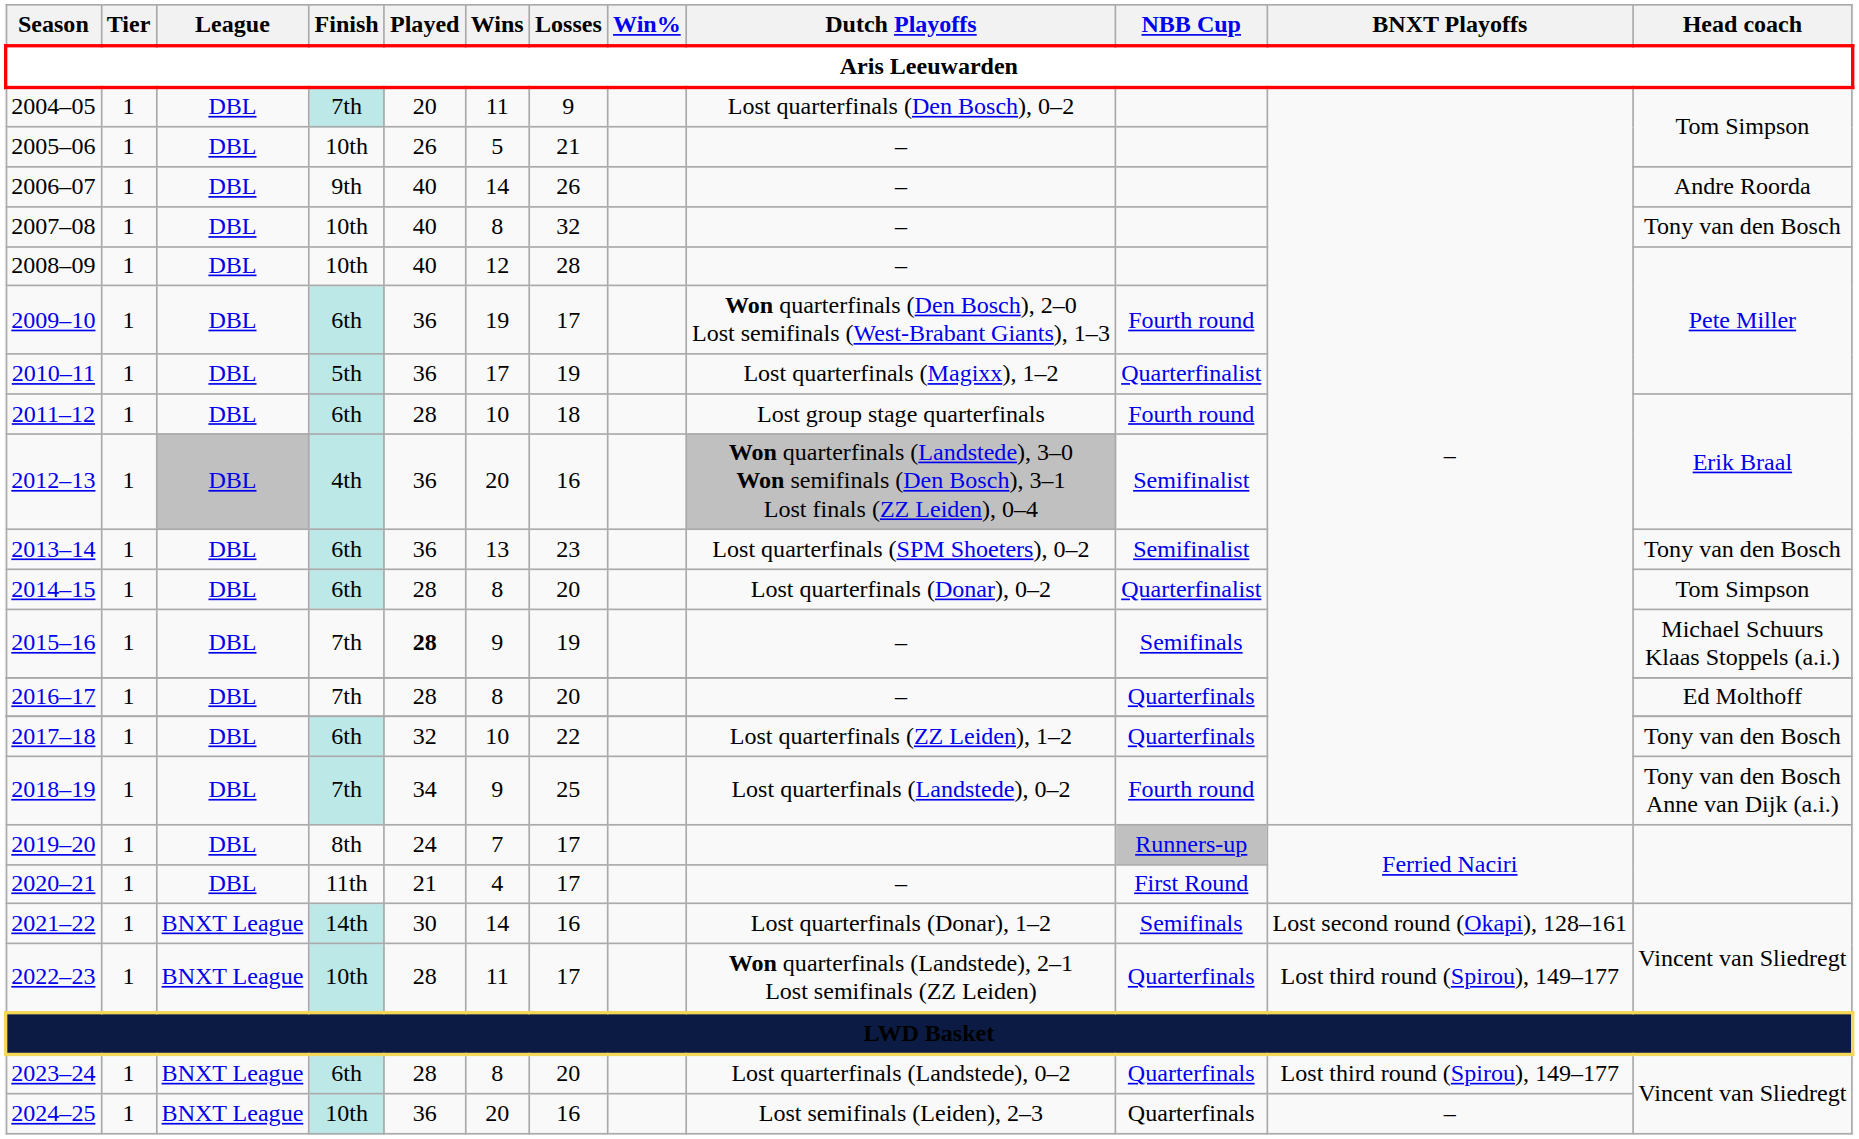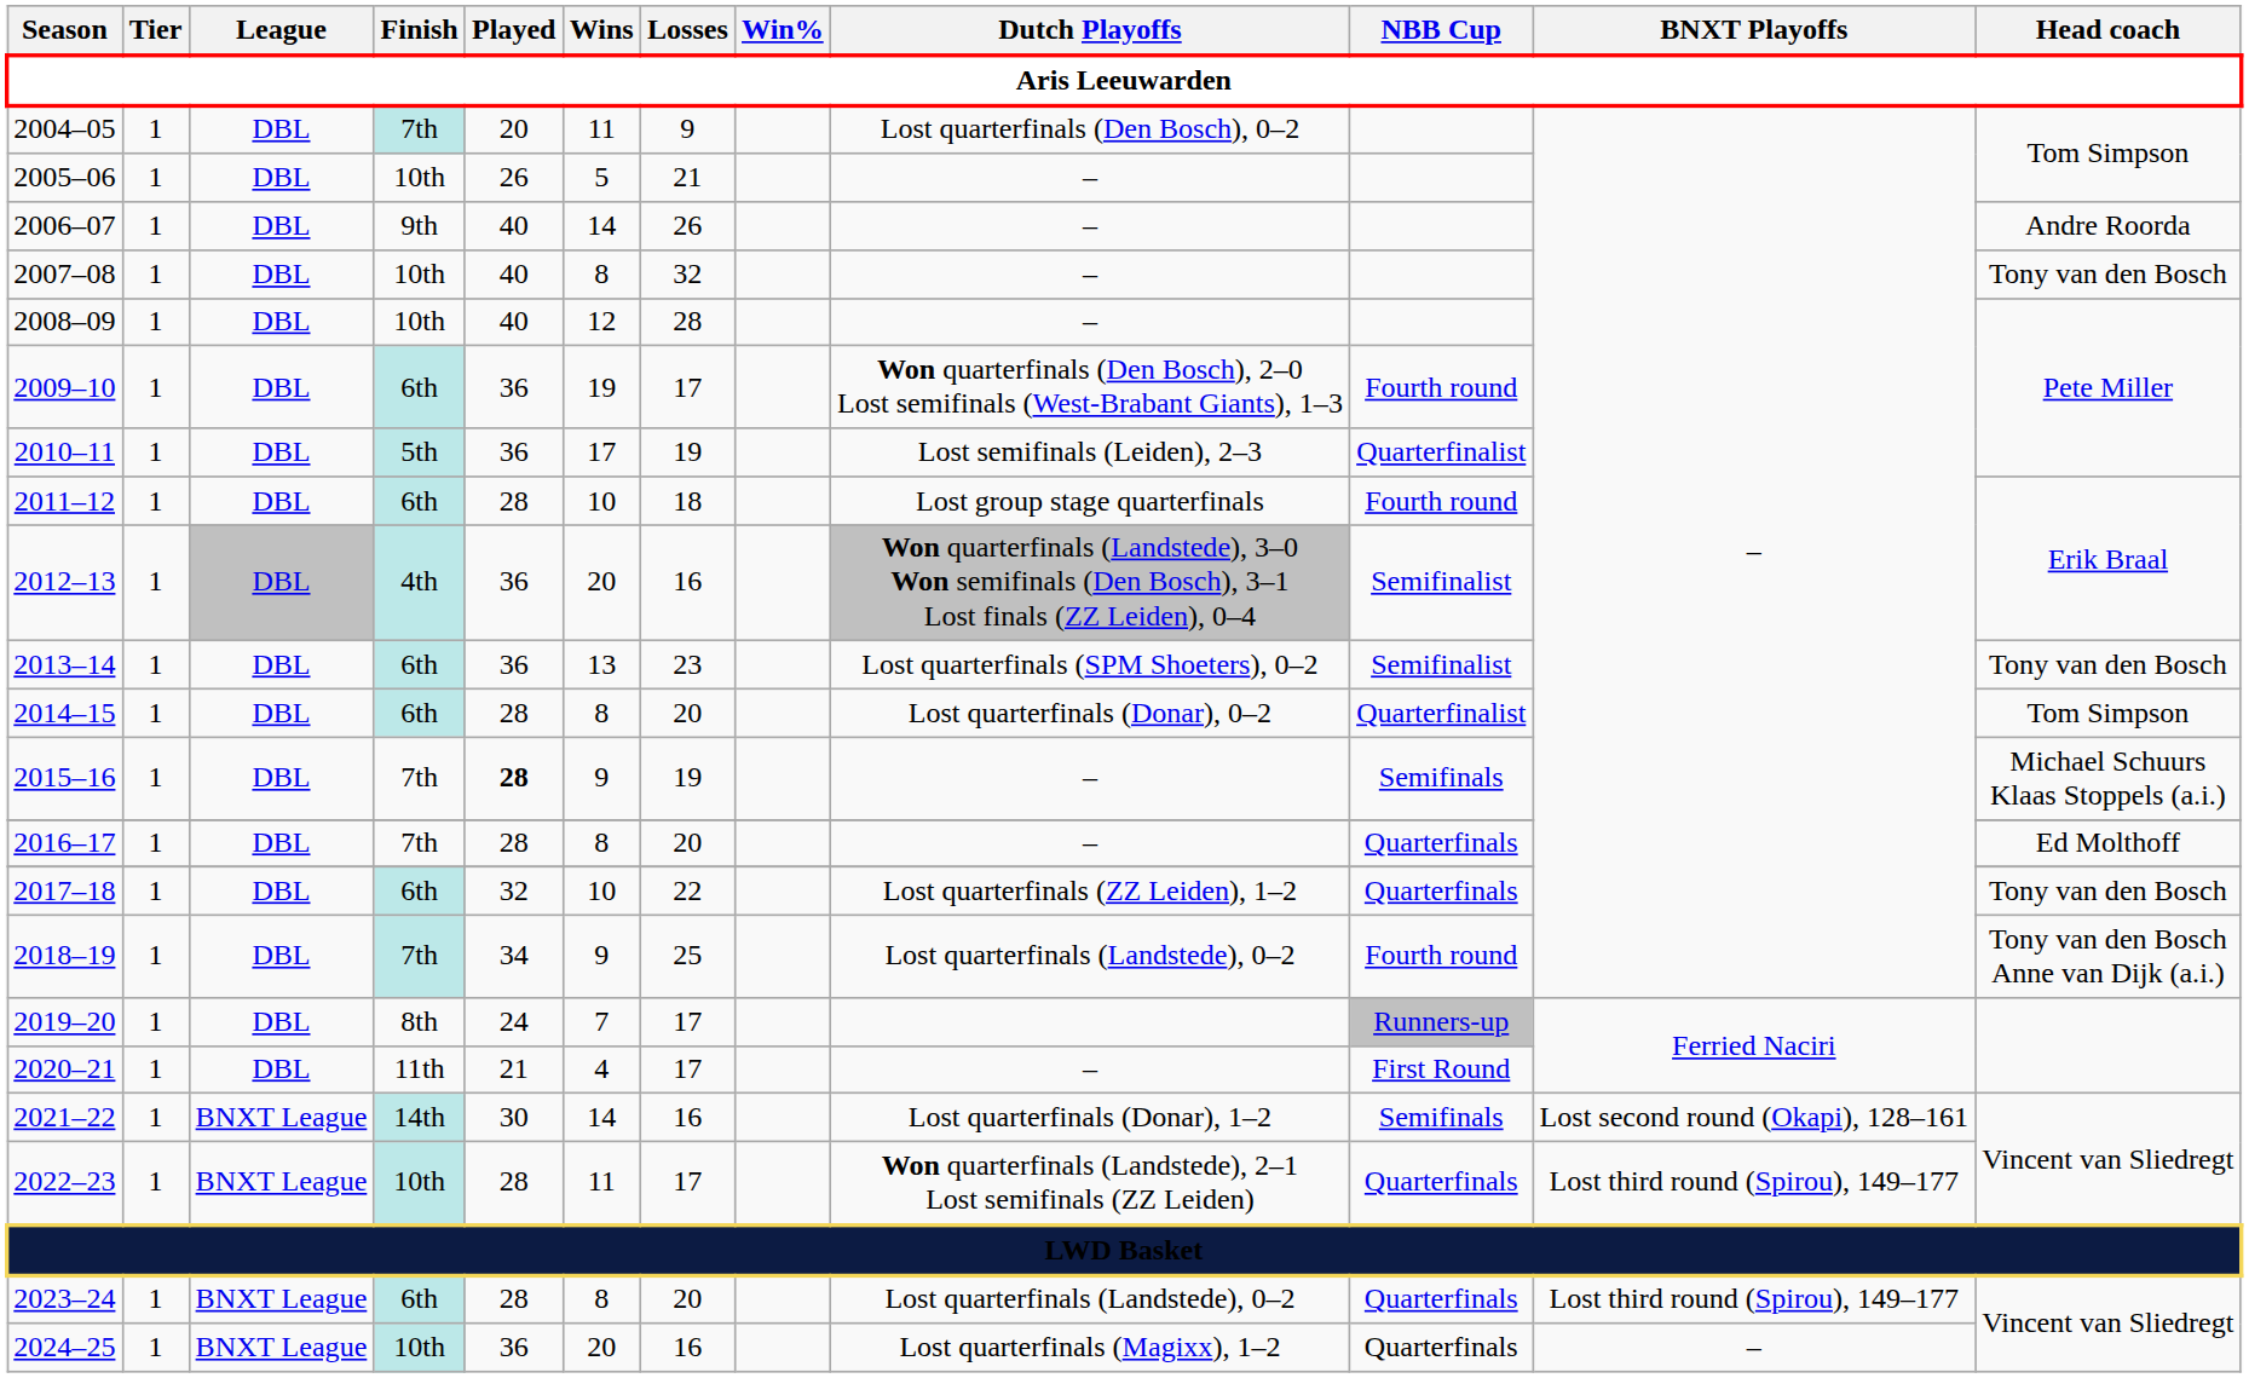 <table class="wikitable plainrowheaders" style="text-align:center; font-size:90%" summary="Season (sortable), Team, Conference, Conference finish (sortable), Division, Division finish (sortable), Wins (sortable), Losses (sortable), Win% (sortable), GB (sortable), Playoffs, Awards and Head coach">
 <tr>
 <th scope="col">Season</th>
 <th scope="col">Tier</th>
 <th scope="col">League</th>
 <th scope="col">Finish</th>
 <th scope="col">Played</th>
 <th scope="col">Wins</th>
 <th scope="col">Losses</th>
 <th scope="col"><a href='#'>Win%</a></th>
 <th scope="col" class="unsortable">Dutch <a href='#'>Playoffs</a></th>
 <th scope="col" class="unsortable"><a href='#'>NBB Cup</a></th>
 <th scope="col" class="unsortable">BNXT Playoffs</th>
 <th scope="col">Head coach</th>
 </tr>
 <tr>
 <td colspan="12" align=center style="border:2px solid red; background-color:white"><span><strong>Aris Leeuwarden</strong></span></td>
 </tr>
 <tr>
 <td>2004–05</td>
 <td>1</td>
 <td><a href='#'>DBL</a></td>
 <td bgcolor="bce8e8">7th</td>
 <td>20</td>
 <td>11</td>
 <td>9</td>
 <td></td>
 <td>Lost quarterfinals (<a href='#'>Den Bosch</a>), 0–2</td>
 <td></td>
 <td rowspan=17>–</td>
 <td rowspan=2>Tom Simpson</td>
 </tr>
 <tr>
 <td>2005–06</td>
 <td>1</td>
 <td><a href='#'>DBL</a></td>
 <td>10th</td>
 <td>26</td>
 <td>5</td>
 <td>21</td>
 <td></td>
 <td>–</td>
 <td></td>
 </tr>
 <tr>
 <td>2006–07</td>
 <td>1</td>
 <td><a href='#'>DBL</a></td>
 <td>9th</td>
 <td>40</td>
 <td>14</td>
 <td>26</td>
 <td></td>
 <td>–</td>
 <td></td>
 <td>Andre Roorda</td>
 </tr>
 <tr>
 <td>2007–08</td>
 <td>1</td>
 <td><a href='#'>DBL</a></td>
 <td>10th</td>
 <td>40</td>
 <td>8</td>
 <td>32</td>
 <td></td>
 <td>–</td>
 <td></td>
 <td>Tony van den Bosch</td>
 </tr>
 <tr>
 <td>2008–09</td>
 <td>1</td>
 <td><a href='#'>DBL</a></td>
 <td>10th</td>
 <td>40</td>
 <td>12</td>
 <td>28</td>
 <td></td>
 <td>–</td>
 <td></td>
 <td rowspan=3><a href='#'>Pete Miller</a></td>
 </tr>
 <tr>
 <td><a href='#'>2009–10</a></td>
 <td>1</td>
 <td><a href='#'>DBL</a></td>
 <td bgcolor=#bce8e8>6th</td>
 <td>36</td>
 <td>19</td>
 <td>17</td>
 <td></td>
 <td><strong>Won</strong> quarterfinals (<a href='#'>Den Bosch</a>), 2–0<br>Lost semifinals (<a href='#'>West-Brabant Giants</a>), 1–3</td>
 <td><a href='#'>Fourth round</a></td>
 </tr>
 <tr>
 <td><a href='#'>2010–11</a></td>
 <td>1</td>
 <td><a href='#'>DBL</a></td>
 <td bgcolor=#bce8e8>5th</td>
 <td>36</td>
 <td>17</td>
 <td>19</td>
 <td></td>
-<td>Lost quarterfinals (<a href='#'>Magixx</a>), 1–2</td>
+<td>Lost semifinals (Leiden), 2–3</td>
 <td><a href='#'>Quarterfinalist</a></td>
 </tr>
 <tr>
 <td><a href='#'>2011–12</a></td>
 <td>1</td>
 <td><a href='#'>DBL</a></td>
 <td bgcolor=#bce8e8>6th</td>
 <td>28</td>
 <td>10</td>
 <td>18</td>
 <td></td>
 <td>Lost group stage quarterfinals</td>
 <td><a href='#'>Fourth round</a></td>
 <td rowspan=2><a href='#'>Erik Braal</a></td>
 </tr>
 <tr>
 <td><a href='#'>2012–13</a></td>
 <td>1</td>
 <td bgcolor=silver><a href='#'>DBL</a></td>
 <td bgcolor=#bce8e8>4th</td>
 <td>36</td>
 <td>20</td>
 <td>16</td>
 <td></td>
 <td bgcolor=silver><strong>Won</strong> quarterfinals (<a href='#'>Landstede</a>), 3–0<br><strong>Won</strong> semifinals (<a href='#'>Den Bosch</a>), 3–1<br>Lost finals (<a href='#'>ZZ Leiden</a>), 0–4</td>
 <td><a href='#'>Semifinalist</a></td>
 </tr>
 <tr>
 <td><a href='#'>2013–14</a></td>
 <td>1</td>
 <td><a href='#'>DBL</a></td>
 <td bgcolor=#bce8e8>6th</td>
 <td>36</td>
 <td>13</td>
 <td>23</td>
 <td></td>
 <td>Lost quarterfinals (<a href='#'>SPM Shoeters</a>), 0–2</td>
 <td><a href='#'>Semifinalist</a></td>
 <td>Tony van den Bosch</td>
 </tr>
 <tr>
 <td><a href='#'>2014–15</a></td>
 <td>1</td>
 <td><a href='#'>DBL</a></td>
 <td bgcolor=#bce8e8>6th</td>
 <td>28</td>
 <td>8</td>
 <td>20</td>
 <td></td>
 <td>Lost quarterfinals (<a href='#'>Donar</a>), 0–2</td>
 <td><a href='#'>Quarterfinalist</a></td>
 <td>Tom Simpson</td>
 </tr>
 <tr>
 <td><a href='#'>2015–16</a></td>
 <td>1</td>
 <td><a href='#'>DBL</a></td>
 <td>7th</td>
 <td><strong>28</strong></td>
 <td>9</td>
 <td>19</td>
 <td></td>
 <td>–</td>
 <td><a href='#'>Semifinals</a></td>
 <td>Michael Schuurs<br>Klaas Stoppels (a.i.)</td>
 </tr>
 <tr>
 </tr>
 <tr>
 <td><a href='#'>2016–17</a></td>
 <td>1</td>
 <td><a href='#'>DBL</a></td>
 <td>7th</td>
 <td>28</td>
 <td>8</td>
 <td>20</td>
 <td></td>
 <td>–</td>
 <td><a href='#'>Quarterfinals</a></td>
 <td>Ed Molthoff</td>
 </tr>
 <tr>
 </tr>
 <tr>
 <td><a href='#'>2017–18</a></td>
 <td>1</td>
 <td><a href='#'>DBL</a></td>
 <td bgcolor=#bce8e8>6th</td>
 <td>32</td>
 <td>10</td>
 <td>22</td>
 <td></td>
 <td>Lost quarterfinals (<a href='#'>ZZ Leiden</a>), 1–2</td>
 <td><a href='#'>Quarterfinals</a></td>
 <td>Tony van den Bosch</td>
 </tr>
 <tr>
 <td><a href='#'>2018–19</a></td>
 <td>1</td>
 <td><a href='#'>DBL</a></td>
 <td bgcolor=#bce8e8>7th</td>
 <td>34</td>
 <td>9</td>
 <td>25</td>
 <td></td>
 <td>Lost quarterfinals (<a href='#'>Landstede</a>), 0–2</td>
 <td><a href='#'>Fourth round</a></td>
 <td>Tony van den Bosch<br>Anne van Dijk (a.i.)</td>
 </tr>
 <tr>
 <td><a href='#'>2019–20</a></td>
 <td>1</td>
 <td><a href='#'>DBL</a></td>
 <td>8th</td>
 <td>24</td>
 <td>7</td>
 <td>17</td>
 <td></td>
 <td></td>
 <td bgcolor=silver><a href='#'>Runners-up</a></td>
 <td rowspan=2><a href='#'>Ferried Naciri</a></td>
 </tr>
 <tr>
 <td><a href='#'>2020–21</a></td>
 <td>1</td>
 <td><a href='#'>DBL</a></td>
 <td>11th</td>
 <td>21</td>
 <td>4</td>
 <td>17</td>
 <td></td>
 <td>–</td>
 <td><a href='#'>First Round</a></td>
 </tr>
 <tr>
 <td><a href='#'>2021–22</a></td>
 <td>1</td>
 <td><a href='#'>BNXT League</a></td>
 <td bgcolor=#bce8e8>14th</td>
 <td>30</td>
 <td>14</td>
 <td>16</td>
 <td></td>
 <td>Lost quarterfinals (Donar), 1–2</td>
 <td><a href='#'>Semifinals</a></td>
 <td>Lost second round (<a href='#'>Okapi</a>), 128–161</td>
 <td rowspan=2>Vincent van Sliedregt</td>
 </tr>
 <tr>
 <td><a href='#'>2022–23</a></td>
 <td>1</td>
 <td><a href='#'>BNXT League</a></td>
 <td bgcolor=#bce8e8>10th</td>
 <td>28</td>
 <td>11</td>
 <td>17</td>
 <td></td>
 <td><strong>Won</strong> quarterfinals (Landstede), 2–1<br>Lost semifinals (ZZ Leiden)</td>
 <td><a href='#'>Quarterfinals</a></td>
 <td>Lost third round (<a href='#'>Spirou</a>), 149–177</td>
 </tr>
 <tr>
 <td colspan="12" class="unsortable" align="center" style="border:2px solid #F4D759; background-color:#0C1B43"><span><strong>LWD Basket</strong></span></td>
 </tr>
 <tr>
 <td><a href='#'>2023–24</a></td>
 <td>1</td>
 <td><a href='#'>BNXT League</a></td>
 <td bgcolor=#bce8e8>6th</td>
 <td>28</td>
 <td>8</td>
 <td>20</td>
 <td></td>
 <td>Lost quarterfinals (Landstede), 0–2</td>
 <td><a href='#'>Quarterfinals</a></td>
 <td>Lost third round (<a href='#'>Spirou</a>), 149–177</td>
 <td rowspan=2>Vincent van Sliedregt</td>
 </tr>
 <tr>
 <td><a href='#'>2024–25</a></td>
 <td>1</td>
 <td><a href='#'>BNXT League</a></td>
 <td bgcolor=#bce8e8>10th</td>
 <td>36</td>
 <td>20</td>
 <td>16</td>
 <td></td>
-<td>Lost semifinals (Leiden), 2–3</td>
+<td>Lost quarterfinals (<a href='#'>Magixx</a>), 1–2</td>
 <td>Quarterfinals</td>
 <td>–</td>
 </tr>
 </table>
